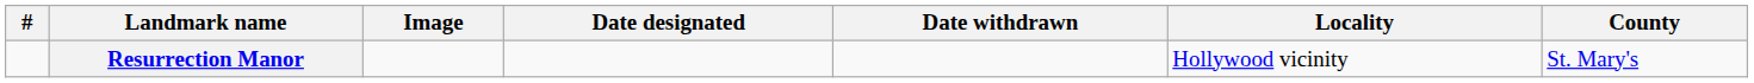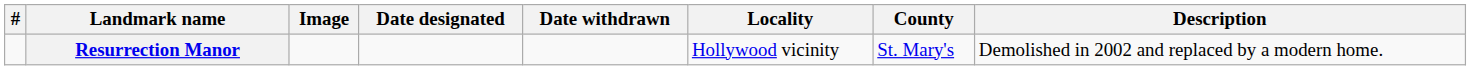 <table class="wikitable plainrowheaders" style="width:98%">
 <tr>
 <th scope="col">#</th>
 <th scope="col" width="18%">Landmark name</th>
 <th scope="col">Image</th>
 <th scope="col" date>Date designated</th>
 <th scope="col" date>Date withdrawn</th>
 <th scope="col">Locality</th>
 <th scope="col">County</th>
+<th scope="col" class="unsortable">Description</th>
 </tr>
 <tr>
 <td></td>
 <th scope="row"><a href='#'>Resurrection Manor</a></th>
 <td></td>
 <td></td>
 <td></td>
 <td><a href='#'>Hollywood</a> vicinity<br><small></small></td>
 <td><a href='#'>St. Mary's</a></td>
+<td>Demolished in 2002 and replaced by a modern home.</td>
 </tr>
 </table>
